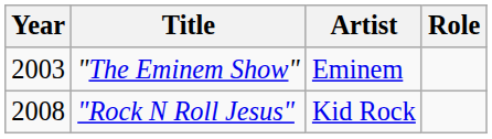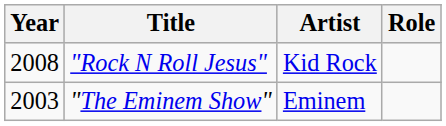 <table class="wikitable">
 <tr>
 <th>Year</th>
 <th>Title</th>
 <th>Artist</th>
 <th>Role</th>
 </tr>
 <tr>
+<td>2008</td>
+<td><em><a href='#'>"Rock N Roll Jesus"</a></em></td>
+<td><a href='#'>Kid Rock</a></td>
+<td></td>
+</tr>
+<tr>
 <td>2003</td>
 <td><em>"<a href='#'>The Eminem Show</a>"</em></td>
 <td><a href='#'>Eminem</a></td>
 <td></td>
 </tr>
-<tr>
-<td>2008</td>
-<td><em><a href='#'>"Rock N Roll Jesus"</a></em></td>
-<td><a href='#'>Kid Rock</a></td>
-<td></td>
-</tr>
 </table>
